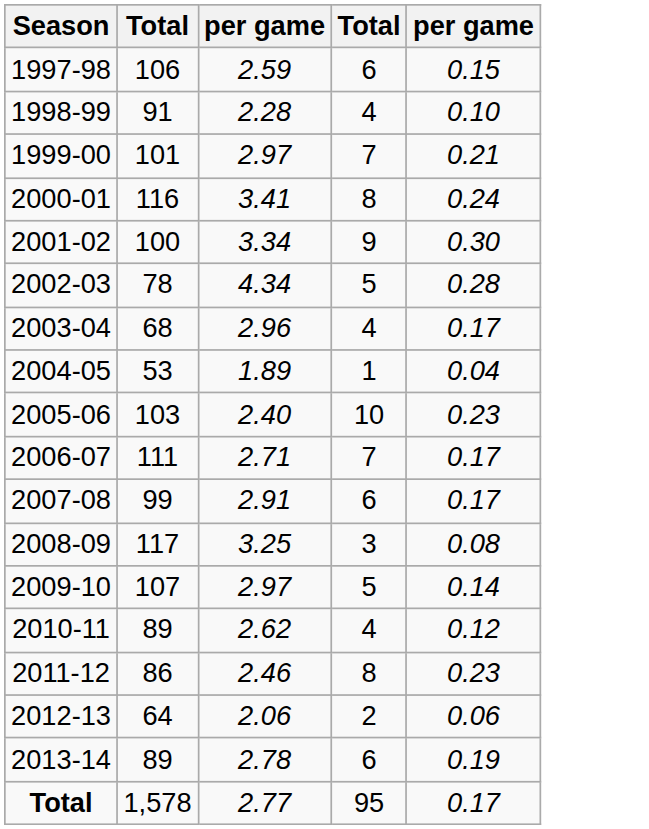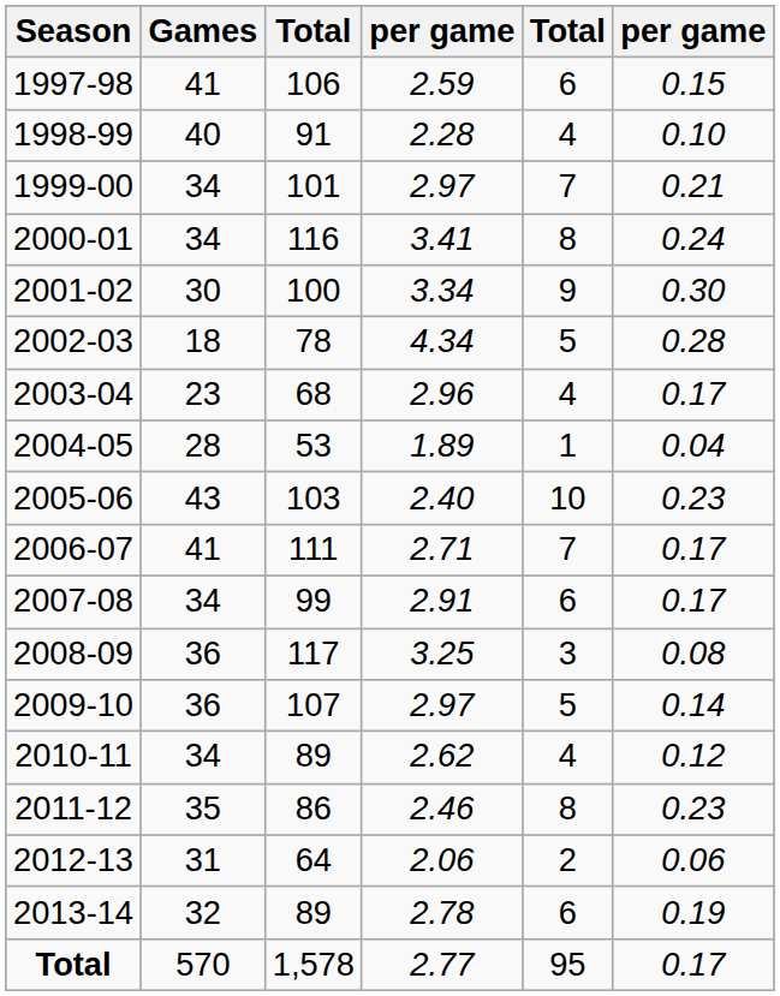 <table class="wikitable" style="text-align:center">
 <tr>
 <th>Season</th>
+<th>Games</th>
 <th>Total </th>
 <th> per game</th>
 <th>Total </th>
 <th> per game</th>
 </tr>
 <tr>
 <td>1997-98</td>
+<td>41</td>
 <td>106</td>
 <td><em>2.59</em></td>
 <td>6</td>
 <td><em>0.15</em></td>
 </tr>
 <tr>
 <td>1998-99</td>
+<td>40</td>
 <td>91</td>
 <td><em>2.28</em></td>
 <td>4</td>
 <td><em>0.10</em></td>
 </tr>
 <tr>
 <td>1999-00</td>
+<td>34</td>
 <td>101</td>
 <td><em>2.97</em></td>
 <td>7</td>
 <td><em>0.21</em></td>
 </tr>
 <tr>
 <td>2000-01</td>
+<td>34</td>
 <td>116</td>
 <td><em>3.41</em></td>
 <td>8</td>
 <td><em>0.24</em></td>
 </tr>
 <tr>
 <td>2001-02</td>
+<td>30</td>
 <td>100</td>
 <td><em>3.34</em></td>
 <td>9</td>
 <td><em>0.30</em></td>
 </tr>
 <tr>
 <td>2002-03</td>
+<td>18</td>
 <td>78</td>
 <td><em>4.34</em></td>
 <td>5</td>
 <td><em>0.28</em></td>
 </tr>
 <tr>
 <td>2003-04</td>
+<td>23</td>
 <td>68</td>
 <td><em>2.96</em></td>
 <td>4</td>
 <td><em>0.17</em></td>
 </tr>
 <tr>
 <td>2004-05</td>
+<td>28</td>
 <td>53</td>
 <td><em>1.89</em></td>
 <td>1</td>
 <td><em>0.04</em></td>
 </tr>
 <tr>
 <td>2005-06</td>
+<td>43</td>
 <td>103</td>
 <td><em>2.40</em></td>
 <td>10</td>
 <td><em>0.23</em></td>
 </tr>
 <tr>
 <td>2006-07</td>
+<td>41</td>
 <td>111</td>
 <td><em>2.71</em></td>
 <td>7</td>
 <td><em>0.17</em></td>
 </tr>
 <tr>
 <td>2007-08</td>
+<td>34</td>
 <td>99</td>
 <td><em>2.91</em></td>
 <td>6</td>
 <td><em>0.17</em></td>
 </tr>
 <tr>
 <td>2008-09</td>
+<td>36</td>
 <td>117</td>
 <td><em>3.25</em></td>
 <td>3</td>
 <td><em>0.08</em></td>
 </tr>
 <tr>
 <td>2009-10</td>
+<td>36</td>
 <td>107</td>
 <td><em>2.97</em></td>
 <td>5</td>
 <td><em>0.14</em></td>
 </tr>
 <tr>
 <td>2010-11</td>
+<td>34</td>
 <td>89</td>
 <td><em>2.62</em></td>
 <td>4</td>
 <td><em>0.12</em></td>
 </tr>
 <tr>
 <td>2011-12</td>
+<td>35</td>
 <td>86</td>
 <td><em>2.46</em></td>
 <td>8</td>
 <td><em>0.23</em></td>
 </tr>
 <tr>
 <td>2012-13</td>
+<td>31</td>
 <td>64</td>
 <td><em>2.06</em></td>
 <td>2</td>
 <td><em>0.06</em></td>
 </tr>
 <tr>
 <td>2013-14</td>
+<td>32</td>
 <td>89</td>
 <td><em>2.78</em></td>
 <td>6</td>
 <td><em>0.19</em></td>
 </tr>
 <tr>
 <td><strong>Total</strong></td>
+<td>570</td>
 <td>1,578</td>
 <td><em>2.77</em></td>
 <td>95</td>
 <td><em>0.17</em></td>
 </tr>
 </table>
